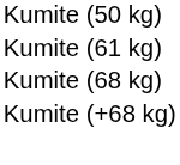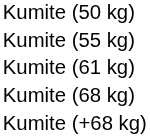 <table>
 <tr>
 <td>Kumite (50 kg)<br></td>
+<td></td>
+<td></td>
+<td><br></td>
+</tr>
+<tr>
+<td>Kumite (55 kg)<br></td>
 <td></td>
 <td></td>
 <td><br></td>
 </tr>
 <tr>
 <td>Kumite (61 kg)<br></td>
 <td></td>
 <td></td>
 <td><br></td>
 </tr>
 <tr>
 <td>Kumite (68 kg)<br></td>
 <td></td>
 <td></td>
 <td><br></td>
 </tr>
 <tr>
 <td>Kumite (+68 kg)<br></td>
 <td></td>
 <td></td>
 <td><br></td>
 </tr>
 </table>
